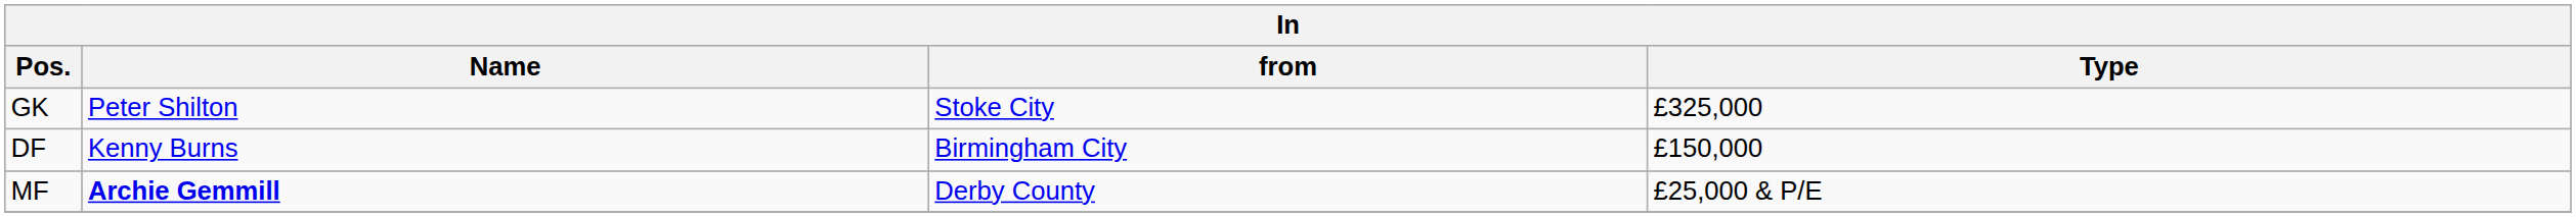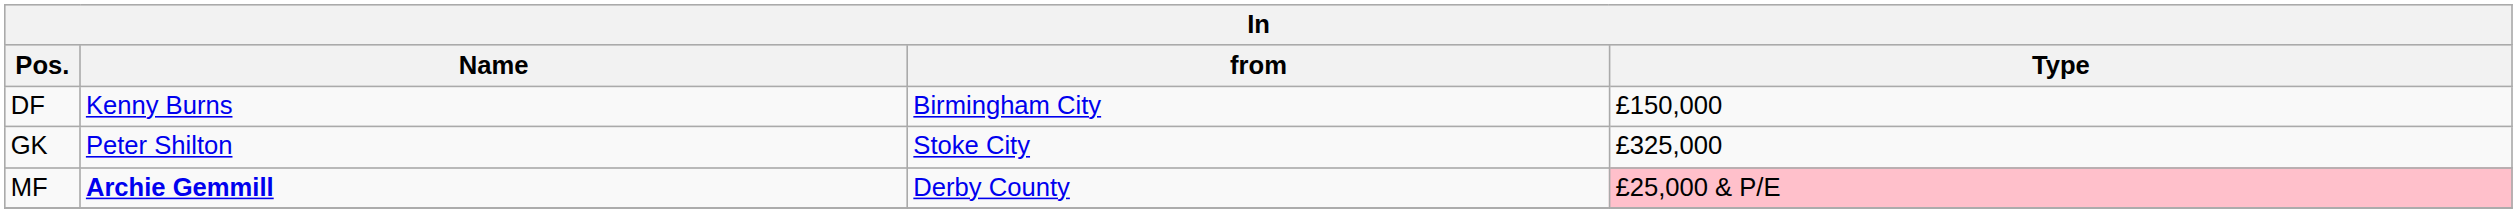 <table class="wikitable" style="font-size:100%;width:99%;">
 <tr>
 <th colspan="4">In</th>
 </tr>
 <tr>
 <th width=3%>Pos.</th>
 <th width=33%>Name</th>
 <th width=28%>from</th>
 <th width=36%>Type</th>
 </tr>
 <tr>
+<td>DF</td>
+<td><a href='#'>Kenny Burns</a></td>
+<td><a href='#'>Birmingham City</a></td>
+<td>£150,000 </td>
+</tr>
+<tr>
 <td>GK</td>
 <td><a href='#'>Peter Shilton</a></td>
 <td><a href='#'>Stoke City</a></td>
 <td>£325,000 </td>
 </tr>
 <tr>
-<td>DF</td>
-<td><a href='#'>Kenny Burns</a></td>
-<td><a href='#'>Birmingham City</a></td>
-<td>£150,000 </td>
-</tr>
-<tr>
 <td>MF</td>
 <td><strong><a href='#'>Archie Gemmill</a></strong></td>
 <td><a href='#'>Derby County</a></td>
-<td>£25,000 & P/E </td>
+<td style="background: pink;">£25,000 & P/E </td>
 </tr>
 <tr>
 </tr>
 </table>
